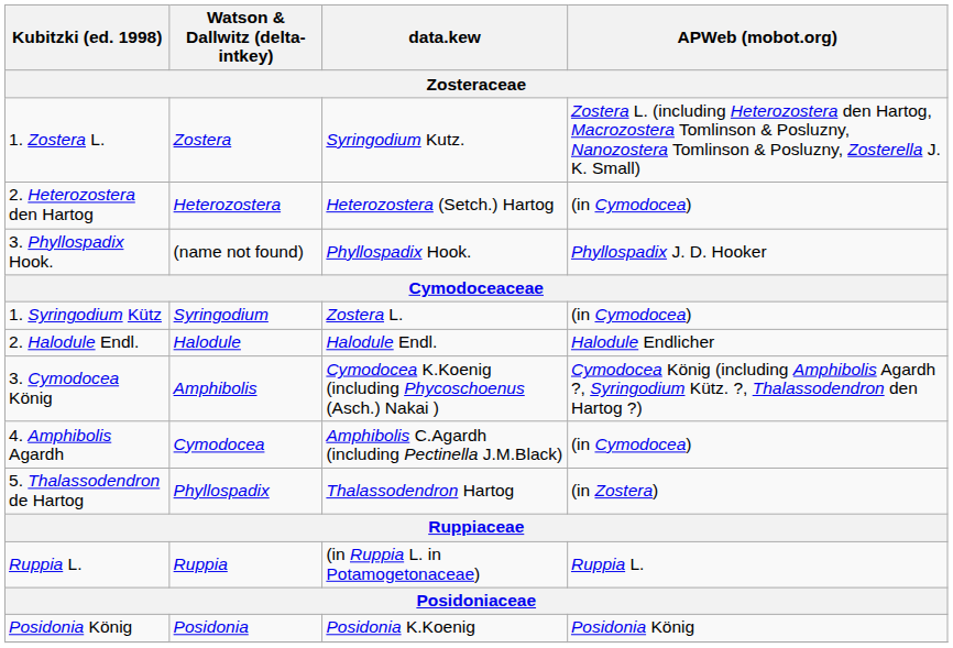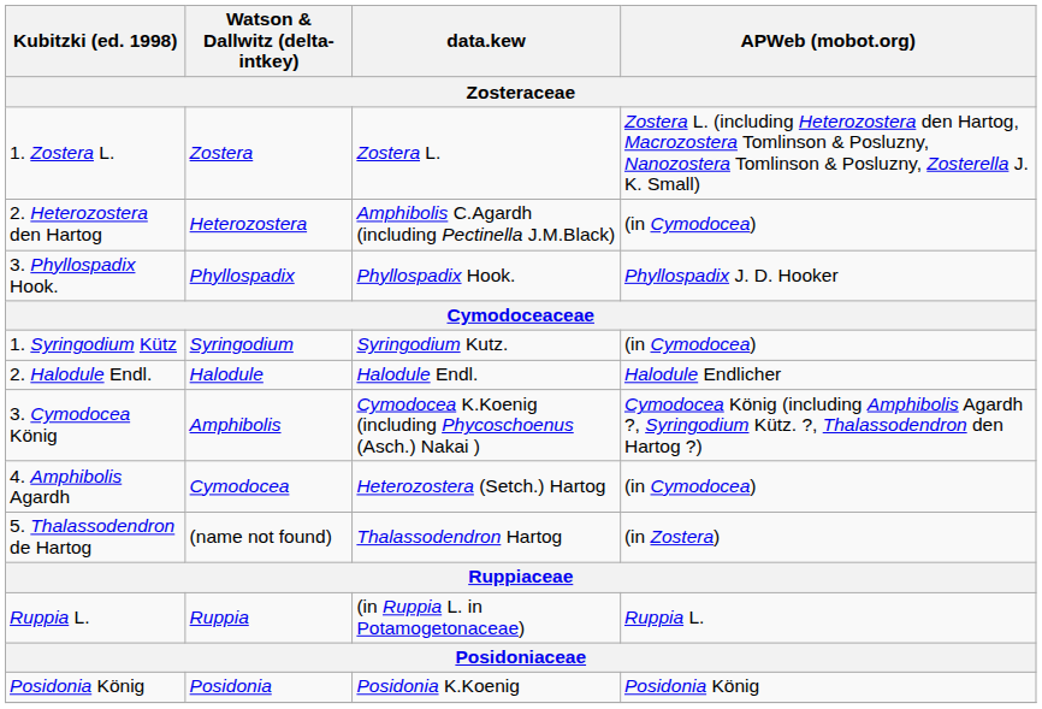 <table class="wikitable"  style="margin:1em auto;">
 <tr>
 <th scope="col">Kubitzki (ed. 1998)</th>
 <th scope="col">Watson & Dallwitz (delta-intkey)</th>
 <th scope="col">data.kew</th>
 <th scope="col">APWeb (mobot.org)</th>
 </tr>
 <tr>
 <th colspan="4">Zosteraceae</th>
 </tr>
 <tr>
 <td>1. <em><a href='#'>Zostera</a></em> L.</td>
 <td><em><a href='#'>Zostera</a></em></td>
-<td><em><a href='#'>Syringodium</a></em> Kutz.</td>
+<td><em><a href='#'>Zostera</a></em> L.</td>
 <td><em><a href='#'>Zostera</a></em> L. (including <em><a href='#'>Heterozostera</a></em> den Hartog, <em><a href='#'>Macrozostera</a></em> Tomlinson & Posluzny, <em><a href='#'>Nanozostera</a></em> Tomlinson & Posluzny, <em><a href='#'>Zosterella</a></em> J. K. Small)</td>
 </tr>
 <tr>
 <td>2. <em><a href='#'>Heterozostera</a></em> den Hartog</td>
 <td><em><a href='#'>Heterozostera</a></em></td>
-<td><em><a href='#'>Heterozostera</a></em> (Setch.) Hartog</td>
+<td><em><a href='#'>Amphibolis</a></em> C.Agardh (including <em>Pectinella</em> J.M.Black)</td>
 <td>(in <em><a href='#'>Cymodocea</a></em>)</td>
 </tr>
 <tr>
 <td>3. <em><a href='#'>Phyllospadix</a></em> Hook.</td>
-<td>(name not found)</td>
+<td><em><a href='#'>Phyllospadix</a></em></td>
 <td><em><a href='#'>Phyllospadix</a></em> Hook.</td>
 <td><em><a href='#'>Phyllospadix</a></em> J. D. Hooker</td>
 </tr>
 <tr>
 <th colspan="4"><a href='#'>Cymodoceaceae</a></th>
 </tr>
 <tr>
 <td>1. <em><a href='#'>Syringodium</a></em> <a href='#'>Kütz</a></td>
 <td><em><a href='#'>Syringodium</a></em></td>
-<td><em><a href='#'>Zostera</a></em> L.</td>
+<td><em><a href='#'>Syringodium</a></em> Kutz.</td>
 <td>(in <em><a href='#'>Cymodocea</a></em>)</td>
 </tr>
 <tr>
 <td>2. <em><a href='#'>Halodule</a></em> Endl.</td>
 <td><em><a href='#'>Halodule</a></em></td>
 <td><em><a href='#'>Halodule</a></em> Endl.</td>
 <td><em><a href='#'>Halodule</a></em> Endlicher</td>
 </tr>
 <tr>
 <td>3. <em><a href='#'>Cymodocea</a></em> König</td>
 <td><em><a href='#'>Amphibolis</a></em></td>
 <td><em><a href='#'>Cymodocea</a></em> K.Koenig (including <em><a href='#'>Phycoschoenus</a></em> (Asch.) Nakai )</td>
 <td><em><a href='#'>Cymodocea</a></em> König (including <em><a href='#'>Amphibolis</a></em> Agardh ?, <em><a href='#'>Syringodium</a></em> Kütz. ?, <em><a href='#'>Thalassodendron</a></em> den Hartog ?)</td>
 </tr>
 <tr>
 <td>4. <em><a href='#'>Amphibolis</a></em> Agardh</td>
 <td><em><a href='#'>Cymodocea</a></em></td>
-<td><em><a href='#'>Amphibolis</a></em> C.Agardh (including <em>Pectinella</em> J.M.Black)</td>
+<td><em><a href='#'>Heterozostera</a></em> (Setch.) Hartog</td>
 <td>(in <em><a href='#'>Cymodocea</a></em>)</td>
 </tr>
 <tr>
 <td>5. <em><a href='#'>Thalassodendron</a></em> de Hartog</td>
-<td><em><a href='#'>Phyllospadix</a></em></td>
+<td>(name not found)</td>
 <td><em><a href='#'>Thalassodendron</a></em> Hartog</td>
 <td>(in <em><a href='#'>Zostera</a></em>)</td>
 </tr>
 <tr>
 <th colspan="4"><a href='#'>Ruppiaceae</a></th>
 </tr>
 <tr>
 <td><em><a href='#'>Ruppia</a></em> L.</td>
 <td><em><a href='#'>Ruppia</a></em></td>
 <td>(in <em><a href='#'>Ruppia</a></em> L. in <a href='#'>Potamogetonaceae</a>)</td>
 <td><em><a href='#'>Ruppia</a></em> L.</td>
 </tr>
 <tr>
 <th colspan="4"><a href='#'>Posidoniaceae</a></th>
 </tr>
 <tr>
 <td><em><a href='#'>Posidonia</a></em> König</td>
 <td><em><a href='#'>Posidonia</a></em></td>
 <td><em><a href='#'>Posidonia</a></em> K.Koenig</td>
 <td><em><a href='#'>Posidonia</a></em> König</td>
 </tr>
 <tr>
 </tr>
 </table>
